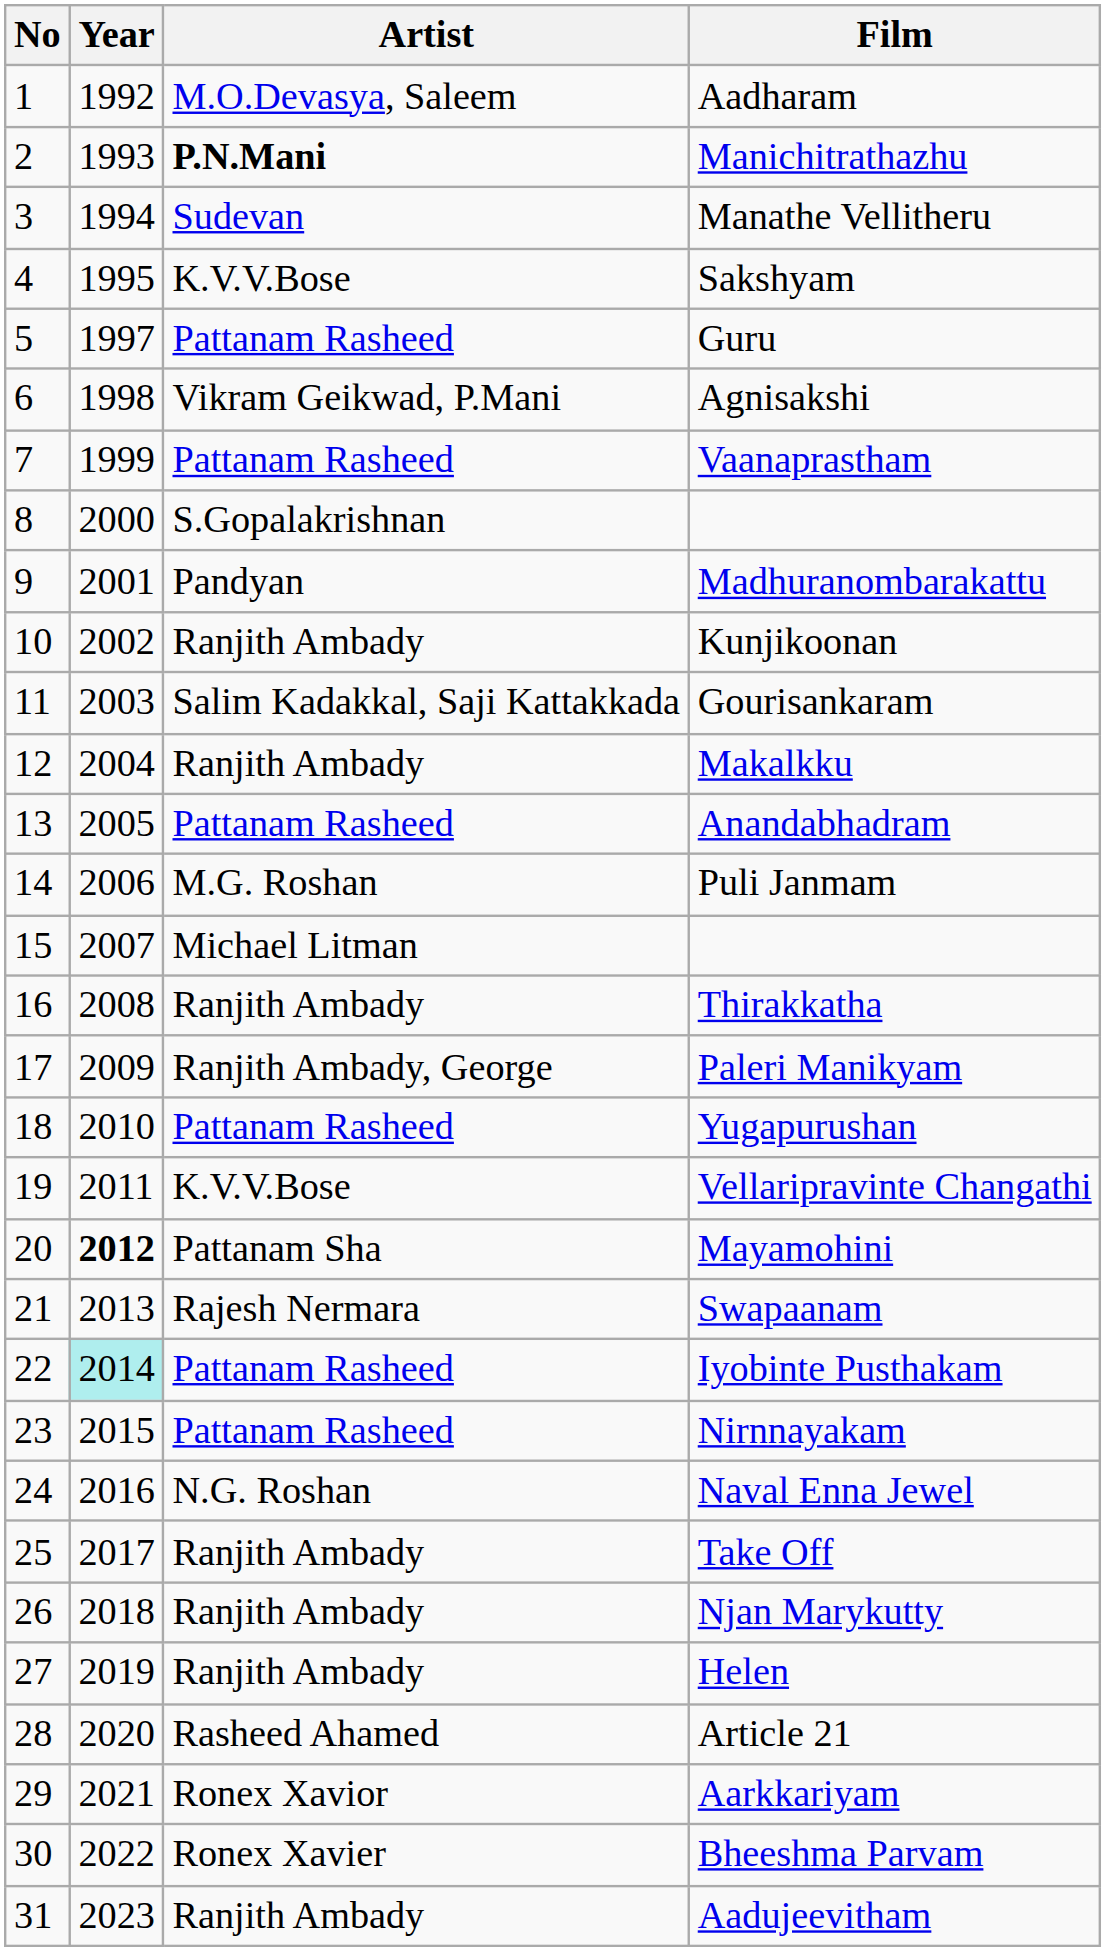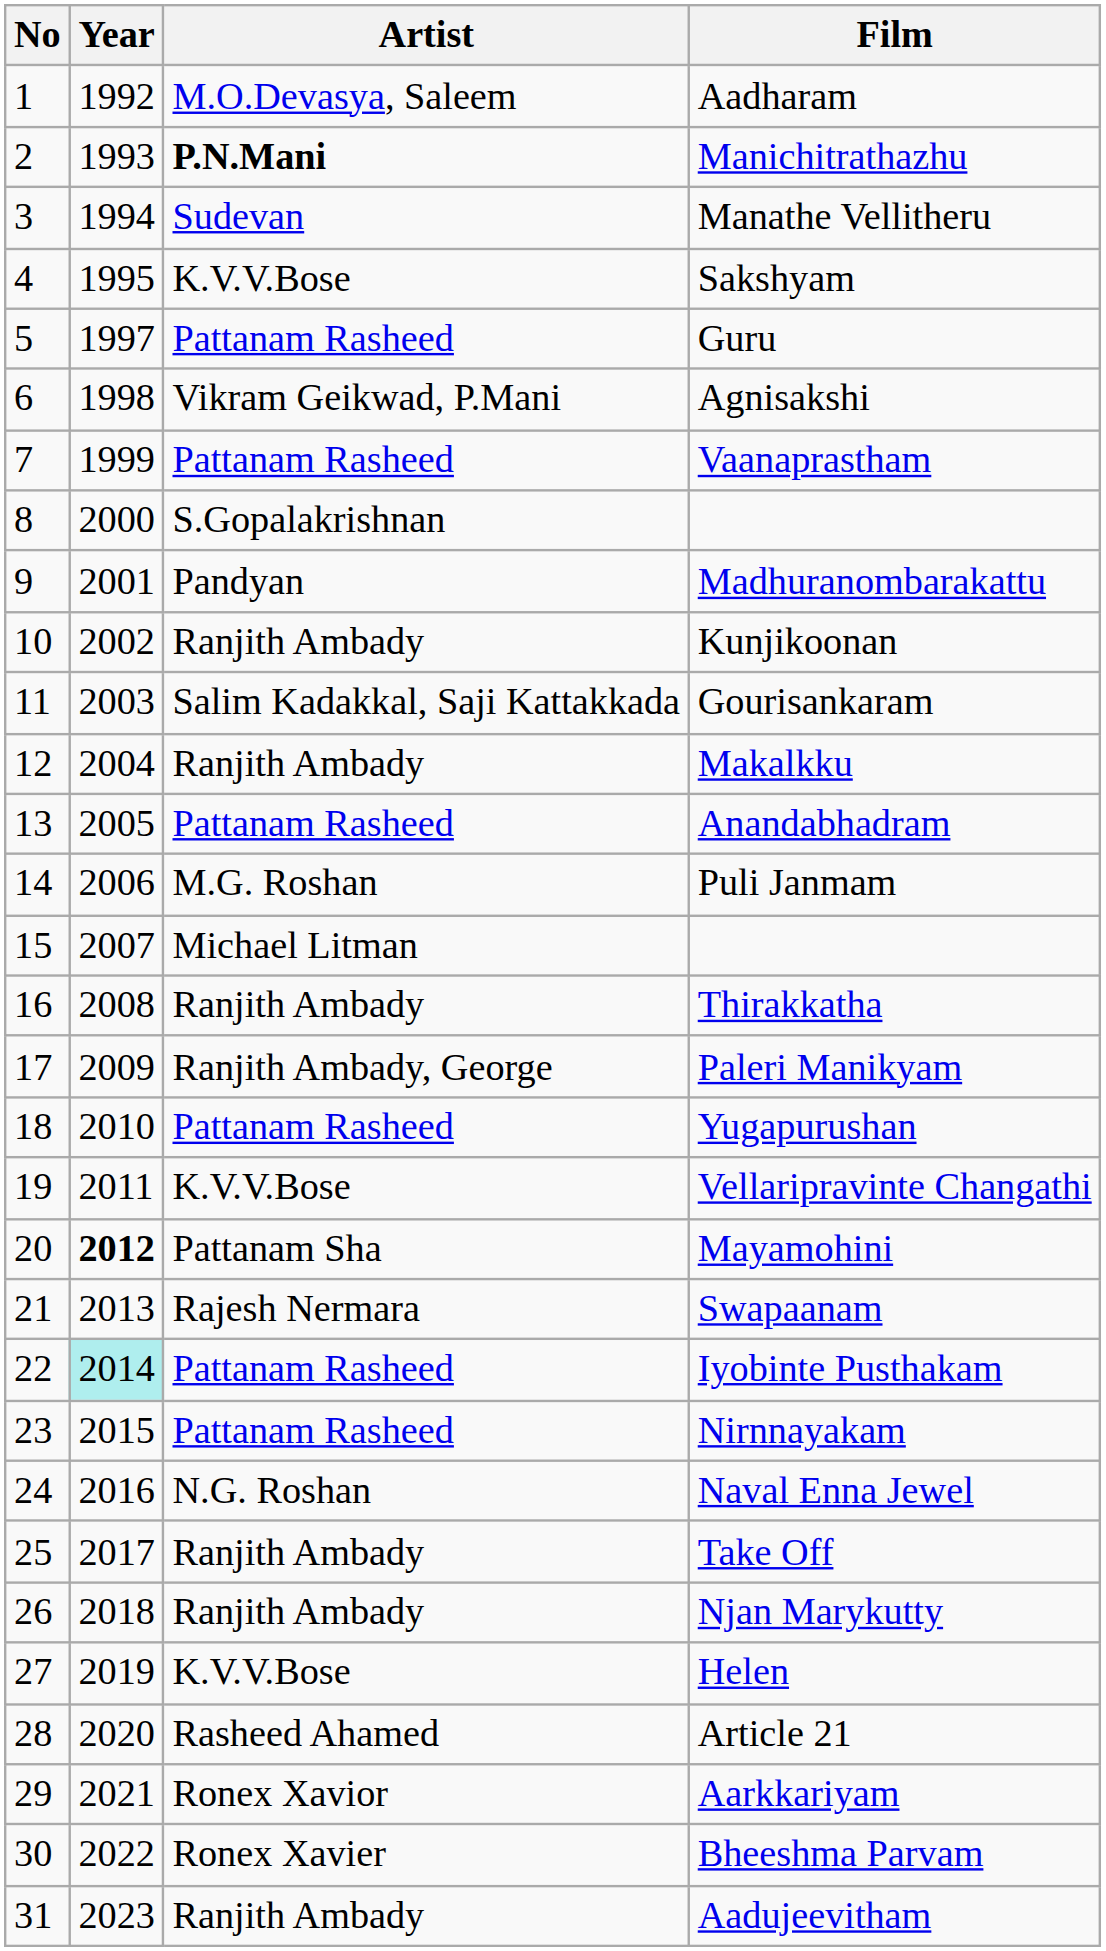 <table class="wikitable sortable">
 <tr>
 <th>No</th>
 <th>Year</th>
 <th>Artist</th>
 <th>Film</th>
 </tr>
 <tr>
 <td>1</td>
 <td>1992</td>
 <td><a href='#'>M.O.Devasya</a>, Saleem</td>
 <td>Aadharam</td>
 </tr>
 <tr>
 <td>2</td>
 <td>1993</td>
 <td><strong>P.N.Mani</strong></td>
 <td><a href='#'>Manichitrathazhu</a></td>
 </tr>
 <tr>
 <td>3</td>
 <td>1994</td>
 <td><a href='#'>Sudevan</a></td>
 <td>Manathe Vellitheru</td>
 </tr>
 <tr>
 <td>4</td>
 <td>1995</td>
 <td>K.V.V.Bose</td>
 <td>Sakshyam</td>
 </tr>
 <tr>
 <td>5</td>
 <td>1997</td>
 <td><a href='#'>Pattanam Rasheed</a></td>
 <td>Guru</td>
 </tr>
 <tr>
 <td>6</td>
 <td>1998</td>
 <td>Vikram Geikwad, P.Mani</td>
 <td>Agnisakshi</td>
 </tr>
 <tr>
 <td>7</td>
 <td>1999</td>
 <td><a href='#'>Pattanam Rasheed</a></td>
 <td><a href='#'>Vaanaprastham</a></td>
 </tr>
 <tr>
 <td>8</td>
 <td>2000</td>
 <td>S.Gopalakrishnan</td>
 <td></td>
 </tr>
 <tr>
 <td>9</td>
 <td>2001</td>
 <td>Pandyan</td>
 <td><a href='#'>Madhuranombarakattu</a></td>
 </tr>
 <tr>
 <td>10</td>
 <td>2002</td>
 <td>Ranjith Ambady</td>
 <td>Kunjikoonan</td>
 </tr>
 <tr>
 <td>11</td>
 <td>2003</td>
 <td>Salim Kadakkal, Saji Kattakkada</td>
 <td>Gourisankaram</td>
 </tr>
 <tr>
 <td>12</td>
 <td>2004</td>
 <td>Ranjith Ambady</td>
 <td><a href='#'>Makalkku</a></td>
 </tr>
 <tr>
 <td>13</td>
 <td>2005</td>
 <td><a href='#'>Pattanam Rasheed</a></td>
 <td><a href='#'>Anandabhadram</a></td>
 </tr>
 <tr>
 <td>14</td>
 <td>2006</td>
 <td>M.G. Roshan</td>
 <td>Puli Janmam</td>
 </tr>
 <tr>
 <td>15</td>
 <td>2007</td>
 <td>Michael Litman</td>
 </tr>
 <tr>
 <td>16</td>
 <td>2008</td>
 <td>Ranjith Ambady</td>
 <td><a href='#'>Thirakkatha</a></td>
 </tr>
 <tr>
 <td>17</td>
 <td>2009</td>
 <td>Ranjith Ambady, George</td>
 <td><a href='#'>Paleri Manikyam</a></td>
 </tr>
 <tr>
 <td>18</td>
 <td>2010</td>
 <td><a href='#'>Pattanam Rasheed</a></td>
 <td><a href='#'>Yugapurushan</a></td>
 </tr>
 <tr>
 <td>19</td>
 <td>2011</td>
 <td>K.V.V.Bose</td>
 <td><a href='#'>Vellaripravinte Changathi</a></td>
 </tr>
 <tr>
 <td>20</td>
 <td><strong>2012</strong></td>
 <td>Pattanam Sha</td>
 <td><a href='#'>Mayamohini</a></td>
 </tr>
 <tr>
 <td>21</td>
 <td>2013</td>
 <td>Rajesh Nermara</td>
 <td><a href='#'>Swapaanam</a></td>
 </tr>
 <tr>
 <td>22</td>
 <td style="background: paleturquoise;">2014</td>
 <td><a href='#'>Pattanam Rasheed</a></td>
 <td><a href='#'>Iyobinte Pusthakam</a></td>
 </tr>
 <tr>
 <td>23</td>
 <td>2015</td>
 <td><a href='#'>Pattanam Rasheed</a></td>
 <td><a href='#'>Nirnnayakam</a></td>
 </tr>
 <tr>
 <td>24</td>
 <td>2016</td>
 <td>N.G. Roshan</td>
 <td><a href='#'>Naval Enna Jewel</a></td>
 </tr>
 <tr>
 <td>25</td>
 <td>2017</td>
 <td>Ranjith Ambady</td>
 <td><a href='#'>Take Off</a></td>
 </tr>
 <tr>
 <td>26</td>
 <td>2018</td>
 <td>Ranjith Ambady</td>
 <td><a href='#'>Njan Marykutty</a></td>
 </tr>
 <tr>
 <td>27</td>
 <td>2019</td>
-<td>Ranjith Ambady</td>
+<td>K.V.V.Bose</td>
 <td><a href='#'>Helen</a></td>
 </tr>
 <tr>
 <td>28</td>
 <td>2020</td>
 <td>Rasheed Ahamed</td>
 <td>Article 21</td>
 </tr>
 <tr>
 <td>29</td>
 <td>2021</td>
 <td>Ronex Xavior</td>
 <td><a href='#'>Aarkkariyam</a></td>
 </tr>
 <tr>
 <td>30</td>
 <td>2022</td>
 <td>Ronex Xavier</td>
 <td><a href='#'>Bheeshma Parvam</a></td>
 </tr>
 <tr>
 <td>31</td>
 <td>2023</td>
 <td>Ranjith Ambady</td>
 <td><a href='#'>Aadujeevitham</a></td>
 </tr>
 </table>
